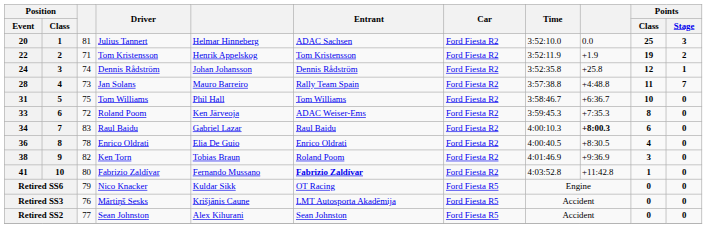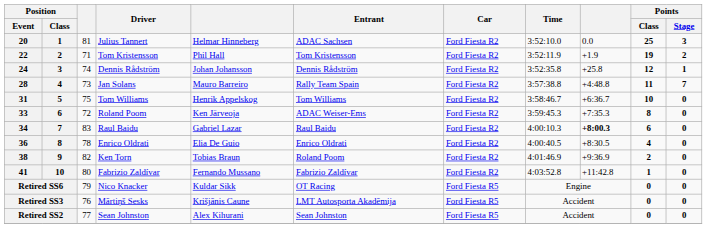 <table class="wikitable" width=85% style="font-size: 85%;">
 <tr>
 <th colspan="2">Position</th>
 <th rowspan="2"></th>
 <th rowspan="2">Driver</th>
 <th rowspan="2"></th>
 <th rowspan="2">Entrant</th>
 <th rowspan="2">Car</th>
 <th rowspan="2">Time</th>
 <th rowspan="2"></th>
 <th colspan="2">Points</th>
 </tr>
 <tr>
 <th>Event</th>
 <th>Class</th>
 <th>Class</th>
 <th><a href='#'>Stage</a></th>
 </tr>
 <tr>
 <th>20</th>
 <th>1</th>
 <td align="center">81</td>
 <td><a href='#'>Julius Tannert</a></td>
 <td><a href='#'>Helmar Hinneberg</a></td>
 <td><a href='#'>ADAC Sachsen</a></td>
 <td><a href='#'>Ford Fiesta R2</a></td>
 <td>3:52:10.0</td>
 <td>0.0</td>
 <td align="center"><strong>25</strong></td>
 <td align="center"><strong>3</strong></td>
 </tr>
 <tr>
 <th>22</th>
 <th>2</th>
 <td align="center">71</td>
 <td><a href='#'>Tom Kristensson</a></td>
-<td><a href='#'>Henrik Appelskog</a></td>
+<td><a href='#'>Phil Hall</a></td>
 <td><a href='#'>Tom Kristensson</a></td>
 <td><a href='#'>Ford Fiesta R2</a></td>
 <td>3:52:11.9</td>
 <td>+1.9</td>
 <td align="center"><strong>19</strong></td>
 <td align="center"><strong>2</strong></td>
 </tr>
 <tr>
 <th>24</th>
 <th>3</th>
 <td align="center">74</td>
 <td nowrap><a href='#'>Dennis Rådström</a></td>
 <td><a href='#'>Johan Johansson</a></td>
 <td><a href='#'>Dennis Rådström</a></td>
 <td><a href='#'>Ford Fiesta R2</a></td>
 <td>3:52:35.8</td>
 <td>+25.8</td>
 <td align="center"><strong>12</strong></td>
 <td align="center"><strong>1</strong></td>
 </tr>
 <tr>
 <th>28</th>
 <th>4</th>
 <td align="center">73</td>
 <td><a href='#'>Jan Solans</a></td>
 <td><a href='#'>Mauro Barreiro</a></td>
 <td><a href='#'>Rally Team Spain</a></td>
 <td><a href='#'>Ford Fiesta R2</a></td>
 <td>3:57:38.8</td>
 <td>+4:48.8</td>
 <td align="center"><strong>11</strong></td>
 <td align="center"><strong>7</strong></td>
 </tr>
 <tr>
 <th>31</th>
 <th>5</th>
 <td align="center">75</td>
 <td><a href='#'>Tom Williams</a></td>
-<td><a href='#'>Phil Hall</a></td>
+<td><a href='#'>Henrik Appelskog</a></td>
 <td><a href='#'>Tom Williams</a></td>
 <td><a href='#'>Ford Fiesta R2</a></td>
 <td>3:58:46.7</td>
 <td>+6:36.7</td>
 <td align="center"><strong>10</strong></td>
 <td align="center"><strong>0</strong></td>
 </tr>
 <tr>
 <th>33</th>
 <th>6</th>
 <td align="center">72</td>
 <td><a href='#'>Roland Poom</a></td>
 <td><a href='#'>Ken Järveoja</a></td>
 <td><a href='#'>ADAC Weiser-Ems</a></td>
 <td><a href='#'>Ford Fiesta R2</a></td>
 <td>3:59:45.3</td>
 <td>+7:35.3</td>
 <td align="center"><strong>8</strong></td>
 <td align="center"><strong>0</strong></td>
 </tr>
 <tr>
 <th>34</th>
 <th>7</th>
 <td align="center">83</td>
 <td><a href='#'>Raul Baidu</a></td>
 <td><a href='#'>Gabriel Lazar</a></td>
 <td><a href='#'>Raul Baidu</a></td>
 <td><a href='#'>Ford Fiesta R2</a></td>
 <td>4:00:10.3</td>
 <td><strong>+8:00.3</strong></td>
 <td align="center"><strong>6</strong></td>
 <td align="center"><strong>0</strong></td>
 </tr>
 <tr>
 <th>36</th>
 <th>8</th>
 <td align="center">78</td>
 <td><a href='#'>Enrico Oldrati</a></td>
 <td><a href='#'>Elia De Guio</a></td>
 <td><a href='#'>Enrico Oldrati</a></td>
 <td><a href='#'>Ford Fiesta R2</a></td>
 <td>4:00:40.5</td>
 <td>+8:30.5</td>
 <td align="center"><strong>4</strong></td>
 <td align="center"><strong>0</strong></td>
 </tr>
 <tr>
 <th>38</th>
 <th>9</th>
 <td align="center">82</td>
 <td><a href='#'>Ken Torn</a></td>
 <td><a href='#'>Tobias Braun</a></td>
 <td><a href='#'>Roland Poom</a></td>
 <td><a href='#'>Ford Fiesta R2</a></td>
 <td>4:01:46.9</td>
 <td>+9:36.9</td>
-<td align="center"><strong>3</strong></td>
+<td align="center"><strong>2</strong></td>
 <td align="center"><strong>0</strong></td>
 </tr>
 <tr>
 <th>41</th>
 <th>10</th>
 <td align="center">80</td>
 <td><a href='#'>Fabrizio Zaldívar</a></td>
 <td nowrap><a href='#'>Fernando Mussano</a></td>
-<td><strong><a href='#'>Fabrizio Zaldívar</a></strong></td>
+<td><a href='#'>Fabrizio Zaldívar</a></td>
 <td><a href='#'>Ford Fiesta R2</a></td>
 <td>4:03:52.8</td>
 <td>+11:42.8</td>
 <td align="center"><strong>1</strong></td>
 <td align="center"><strong>0</strong></td>
 </tr>
 <tr>
 <th colspan="2">Retired SS6</th>
 <td align="center">79</td>
 <td><a href='#'>Nico Knacker</a></td>
 <td><a href='#'>Kuldar Sikk</a></td>
 <td><a href='#'>OT Racing</a></td>
 <td nowrap><a href='#'>Ford Fiesta R5</a></td>
 <td align="center" colspan="2">Engine</td>
 <td align="center"><strong>0</strong></td>
 <td align="center"><strong>0</strong></td>
 </tr>
 <tr>
 <th colspan="2">Retired SS3</th>
 <td align="center">76</td>
 <td><a href='#'>Mārtiņš Sesks</a></td>
 <td nowrap><a href='#'>Krišjānis Caune</a></td>
 <td nowrap><a href='#'>LMT Autosporta Akadēmija</a></td>
 <td><a href='#'>Ford Fiesta R5</a></td>
 <td align="center" colspan="2">Accident</td>
 <td align="center"><strong>0</strong></td>
 <td align="center"><strong>0</strong></td>
 </tr>
 <tr>
 <th colspan="2">Retired SS2</th>
 <td align="center">77</td>
 <td nowrap><a href='#'>Sean Johnston</a></td>
 <td><a href='#'>Alex Kihurani</a></td>
 <td><a href='#'>Sean Johnston</a></td>
 <td><a href='#'>Ford Fiesta R5</a></td>
 <td align="center" colspan="2">Accident</td>
 <td align="center"><strong>0</strong></td>
 <td align="center"><strong>0</strong></td>
 </tr>
 <tr>
 </tr>
 </table>
